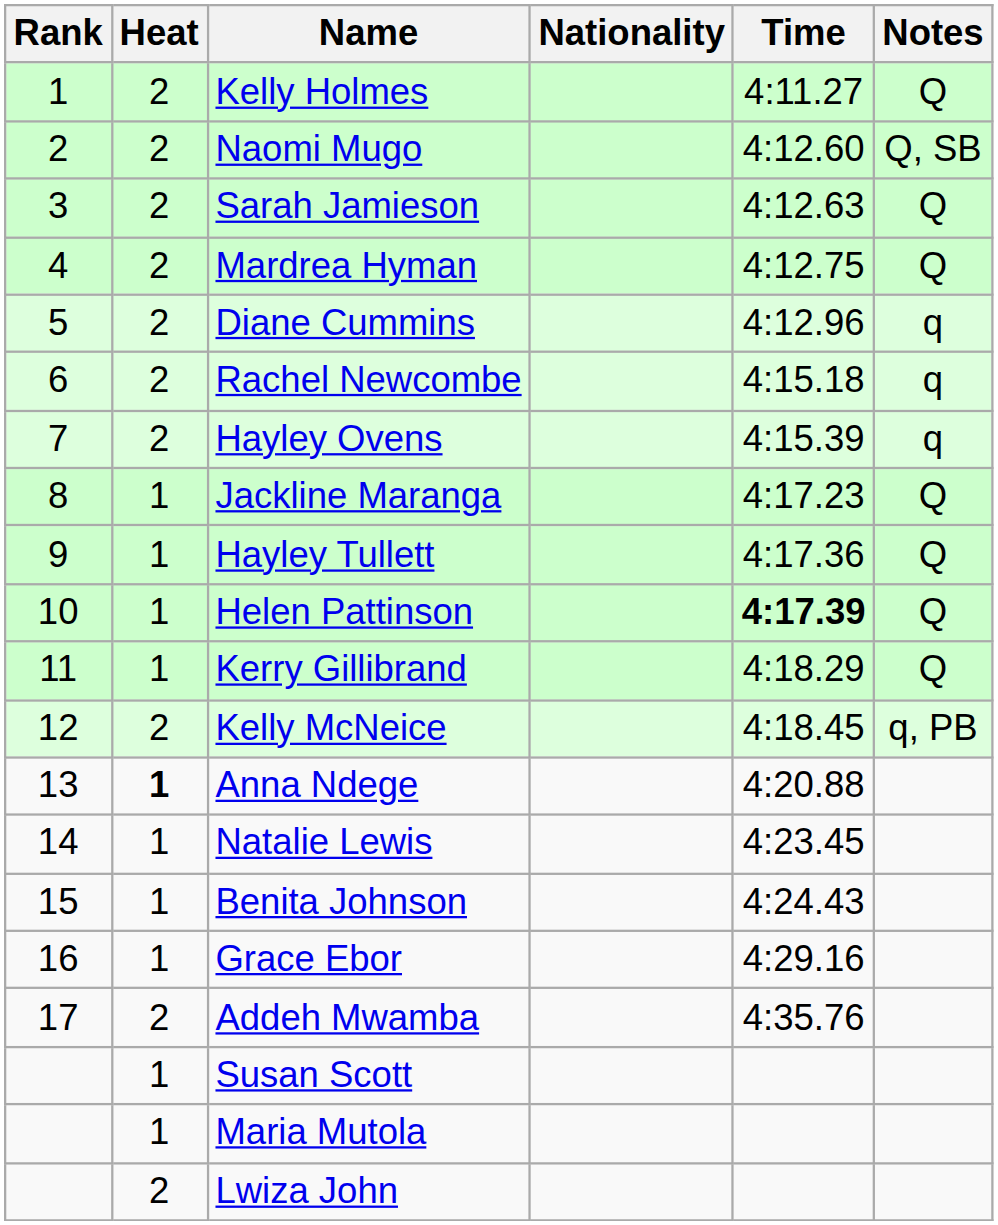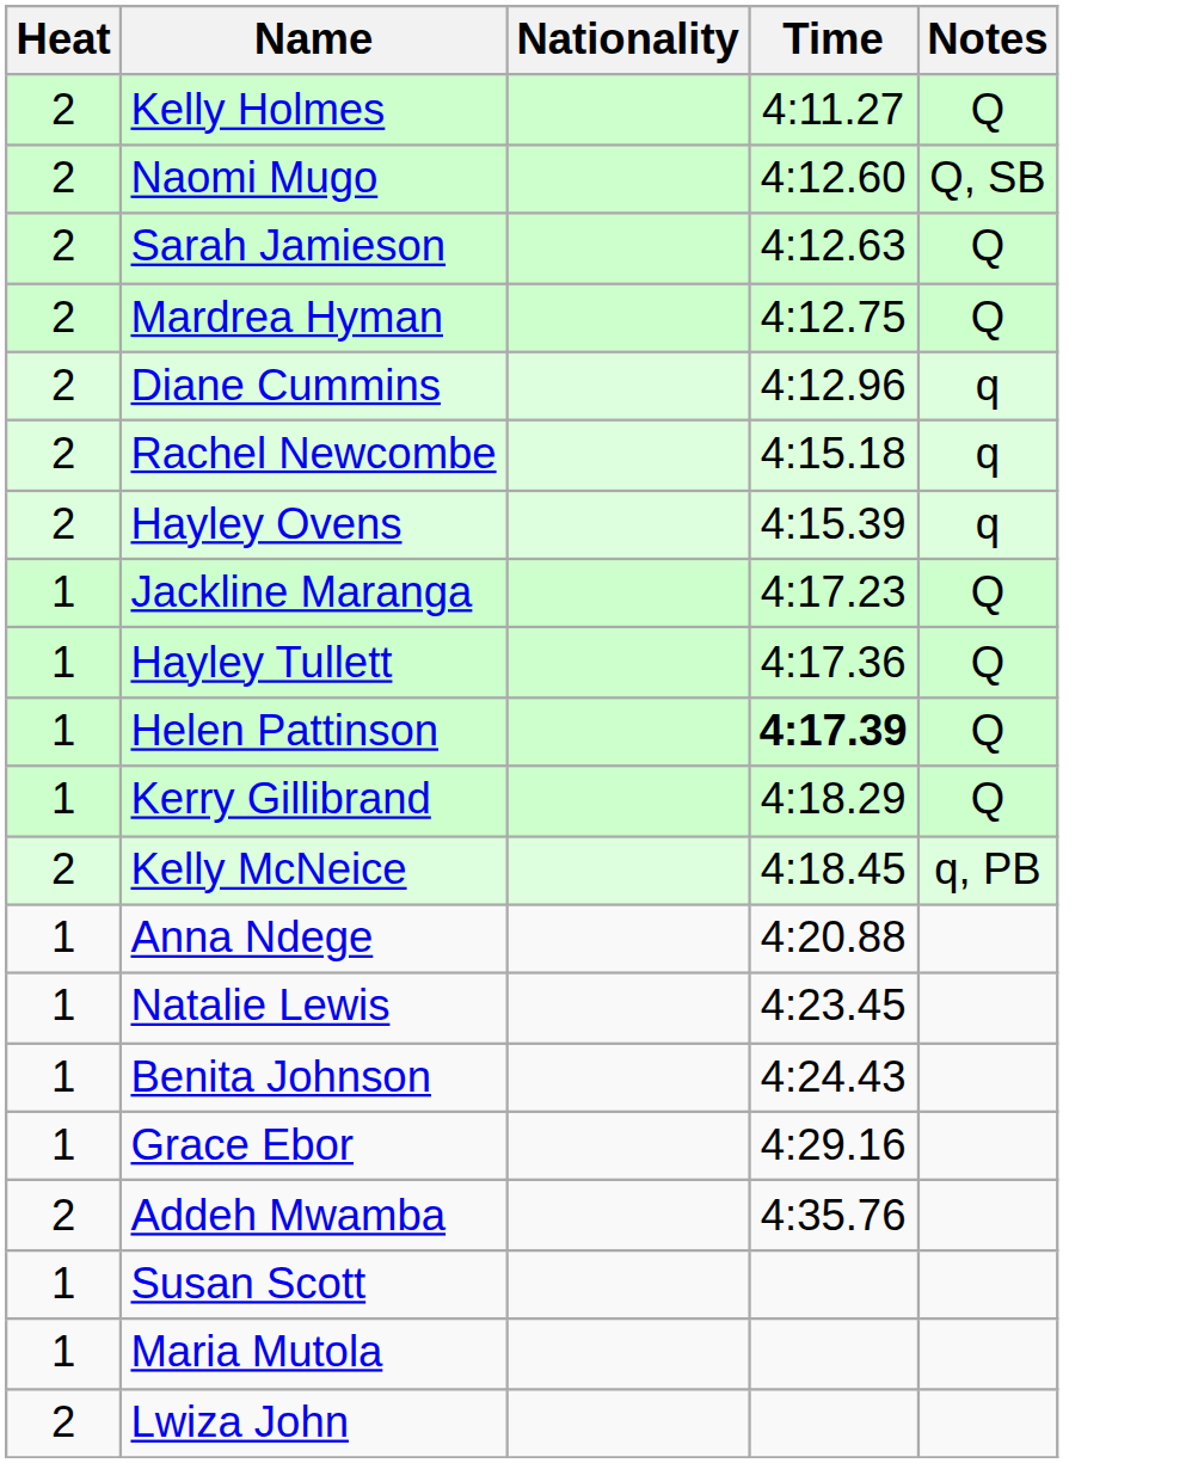 <table class="wikitable sortable" style="text-align:center">
 <tr>
-<th>Rank</th>
 <th>Heat</th>
 <th>Name</th>
 <th>Nationality</th>
 <th>Time</th>
 <th>Notes</th>
 </tr>
 <tr bgcolor=ccffcc>
-<td>1</td>
 <td>2</td>
 <td align=left><a href='#'>Kelly Holmes</a></td>
 <td align=left></td>
 <td>4:11.27</td>
 <td>Q</td>
 </tr>
 <tr bgcolor=ccffcc>
 <td>2</td>
-<td>2</td>
 <td align=left><a href='#'>Naomi Mugo</a></td>
 <td align=left></td>
 <td>4:12.60</td>
 <td>Q, SB</td>
 </tr>
 <tr bgcolor=ccffcc>
-<td>3</td>
 <td>2</td>
 <td align=left><a href='#'>Sarah Jamieson</a></td>
 <td align=left></td>
 <td>4:12.63</td>
 <td>Q</td>
 </tr>
 <tr bgcolor=ccffcc>
-<td>4</td>
 <td>2</td>
 <td align=left><a href='#'>Mardrea Hyman</a></td>
 <td align=left></td>
 <td>4:12.75</td>
 <td>Q</td>
 </tr>
 <tr bgcolor=ddffdd>
-<td>5</td>
 <td>2</td>
 <td align=left><a href='#'>Diane Cummins</a></td>
 <td align=left></td>
 <td>4:12.96</td>
 <td>q</td>
 </tr>
 <tr bgcolor=ddffdd>
-<td>6</td>
 <td>2</td>
 <td align=left><a href='#'>Rachel Newcombe</a></td>
 <td align=left></td>
 <td>4:15.18</td>
 <td>q</td>
 </tr>
 <tr bgcolor=ddffdd>
-<td>7</td>
 <td>2</td>
 <td align=left><a href='#'>Hayley Ovens</a></td>
 <td align=left></td>
 <td>4:15.39</td>
 <td>q</td>
 </tr>
 <tr bgcolor=ccffcc>
-<td>8</td>
 <td>1</td>
 <td align=left><a href='#'>Jackline Maranga</a></td>
 <td align=left></td>
 <td>4:17.23</td>
 <td>Q</td>
 </tr>
 <tr bgcolor=ccffcc>
-<td>9</td>
 <td>1</td>
 <td align=left><a href='#'>Hayley Tullett</a></td>
 <td align=left></td>
 <td>4:17.36</td>
 <td>Q</td>
 </tr>
 <tr bgcolor=ccffcc>
-<td>10</td>
 <td>1</td>
 <td align=left><a href='#'>Helen Pattinson</a></td>
 <td align=left></td>
 <td><strong>4:17.39</strong></td>
 <td>Q</td>
 </tr>
 <tr bgcolor=ccffcc>
-<td>11</td>
 <td>1</td>
 <td align=left><a href='#'>Kerry Gillibrand</a></td>
 <td align=left></td>
 <td>4:18.29</td>
 <td>Q</td>
 </tr>
 <tr bgcolor=ddffdd>
-<td>12</td>
 <td>2</td>
 <td align=left><a href='#'>Kelly McNeice</a></td>
 <td align=left></td>
 <td>4:18.45</td>
 <td>q, PB</td>
 </tr>
 <tr>
-<td>13</td>
-<td><strong>1</strong></td>
+<td>1</td>
 <td align=left><a href='#'>Anna Ndege</a></td>
 <td align=left></td>
 <td>4:20.88</td>
 <td></td>
 </tr>
 <tr>
-<td>14</td>
 <td>1</td>
 <td align=left><a href='#'>Natalie Lewis</a></td>
 <td align=left></td>
 <td>4:23.45</td>
 <td></td>
 </tr>
 <tr>
-<td>15</td>
 <td>1</td>
 <td align=left><a href='#'>Benita Johnson</a></td>
 <td align=left></td>
 <td>4:24.43</td>
 <td></td>
 </tr>
 <tr>
-<td>16</td>
 <td>1</td>
 <td align=left><a href='#'>Grace Ebor</a></td>
 <td align=left></td>
 <td>4:29.16</td>
 <td></td>
 </tr>
 <tr>
-<td>17</td>
 <td>2</td>
 <td align=left><a href='#'>Addeh Mwamba</a></td>
 <td align=left></td>
 <td>4:35.76</td>
 <td></td>
 </tr>
 <tr>
-<td></td>
 <td>1</td>
 <td align=left><a href='#'>Susan Scott</a></td>
 <td align=left></td>
 <td></td>
 <td></td>
 </tr>
 <tr>
-<td></td>
 <td>1</td>
 <td align=left><a href='#'>Maria Mutola</a></td>
 <td align=left></td>
 <td></td>
 <td></td>
 </tr>
 <tr>
-<td></td>
 <td>2</td>
 <td align=left><a href='#'>Lwiza John</a></td>
 <td align=left></td>
 <td></td>
 <td></td>
 </tr>
 </table>
